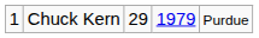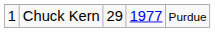 <table class="wikitable">
 <tr>
 </tr>
 <tr>
 <td>1</td>
 <td>Chuck Kern</td>
 <td>29</td>
-<td><a href='#'>1979</a></td>
+<td><a href='#'>1977</a></td>
 <td style="font-size:80%;">Purdue</td>
 </tr>
 </table>
